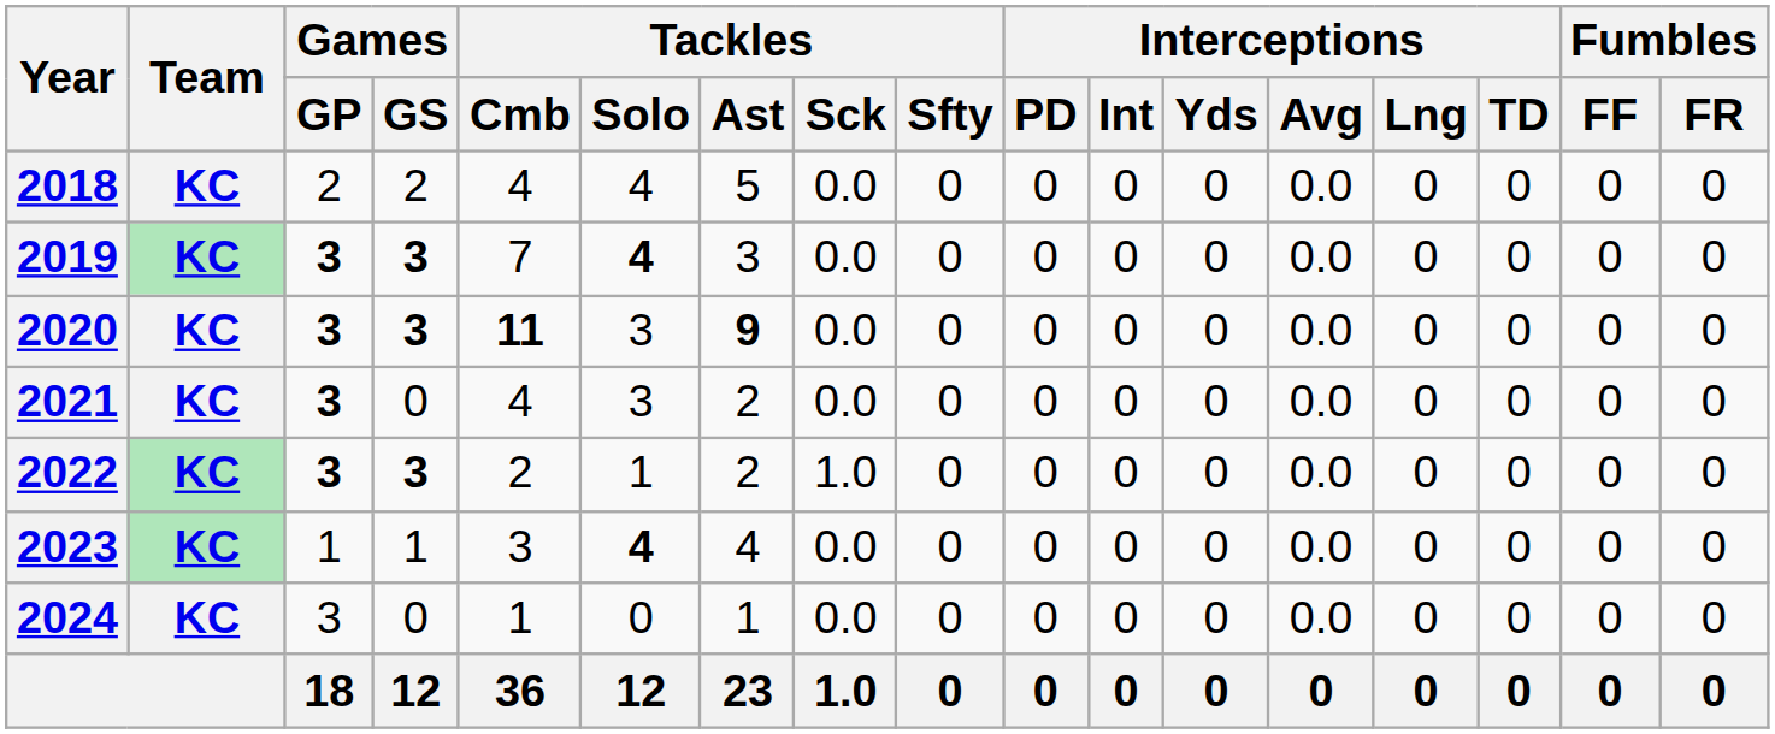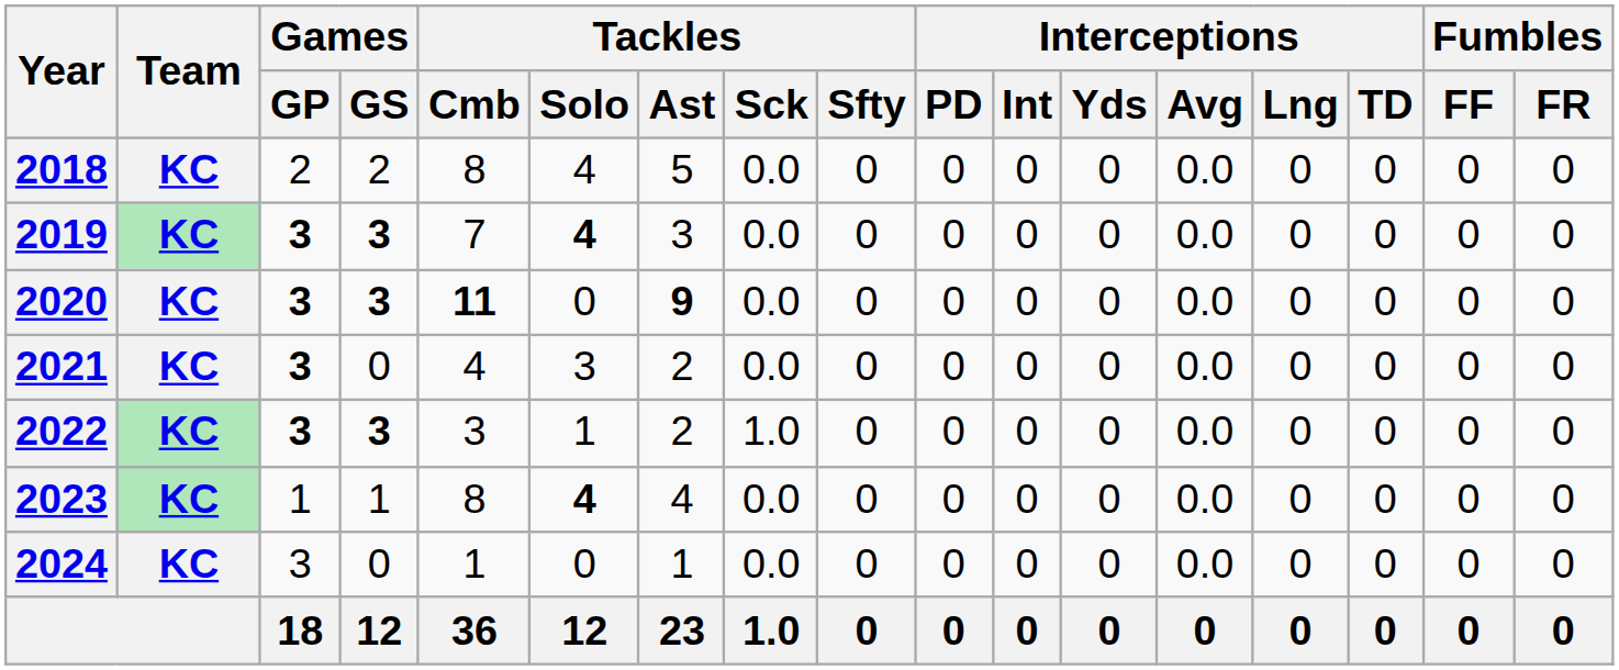 <table class="wikitable" style="text-align:center;">
 <tr>
 <th rowspan="2">Year</th>
 <th rowspan="2">Team</th>
 <th colspan="2">Games</th>
 <th colspan="5">Tackles</th>
 <th colspan="6">Interceptions</th>
 <th colspan="2">Fumbles</th>
 </tr>
 <tr>
 <th>GP</th>
 <th>GS</th>
 <th>Cmb</th>
 <th>Solo</th>
 <th>Ast</th>
 <th>Sck</th>
 <th>Sfty</th>
 <th>PD</th>
 <th>Int</th>
 <th>Yds</th>
 <th>Avg</th>
 <th>Lng</th>
 <th>TD</th>
 <th>FF</th>
 <th>FR</th>
 </tr>
 <tr>
 <th><a href='#'>2018</a></th>
 <th><a href='#'>KC</a></th>
 <td>2</td>
 <td>2</td>
-<td>4</td>
+<td>8</td>
 <td>4</td>
 <td>5</td>
 <td>0.0</td>
 <td>0</td>
 <td>0</td>
 <td>0</td>
 <td>0</td>
 <td>0.0</td>
 <td>0</td>
 <td>0</td>
 <td>0</td>
 <td>0</td>
 </tr>
 <tr>
 <th><a href='#'>2019</a></th>
 <th style="background:#afe6ba; width:3em;"><a href='#'>KC</a></th>
 <td><strong>3</strong></td>
 <td><strong>3</strong></td>
 <td>7</td>
 <td><strong>4</strong></td>
 <td>3</td>
 <td>0.0</td>
 <td>0</td>
 <td>0</td>
 <td>0</td>
 <td>0</td>
 <td>0.0</td>
 <td>0</td>
 <td>0</td>
 <td>0</td>
 <td>0</td>
 </tr>
 <tr>
 <th><a href='#'>2020</a></th>
 <th><a href='#'>KC</a></th>
 <td><strong>3</strong></td>
 <td><strong>3</strong></td>
 <td><strong>11</strong></td>
-<td>3</td>
+<td>0</td>
 <td><strong>9</strong></td>
 <td>0.0</td>
 <td>0</td>
 <td>0</td>
 <td>0</td>
 <td>0</td>
 <td>0.0</td>
 <td>0</td>
 <td>0</td>
 <td>0</td>
 <td>0</td>
 </tr>
 <tr>
 <th><a href='#'>2021</a></th>
 <th><a href='#'>KC</a></th>
 <td><strong>3</strong></td>
 <td>0</td>
 <td>4</td>
 <td>3</td>
 <td>2</td>
 <td>0.0</td>
 <td>0</td>
 <td>0</td>
 <td>0</td>
 <td>0</td>
 <td>0.0</td>
 <td>0</td>
 <td>0</td>
 <td>0</td>
 <td>0</td>
 </tr>
 <tr>
 <th><a href='#'>2022</a></th>
 <th style="background:#afe6ba; width:3em;"><a href='#'>KC</a></th>
 <td><strong>3</strong></td>
 <td><strong>3</strong></td>
-<td>2</td>
+<td>3</td>
 <td>1</td>
 <td>2</td>
 <td>1.0</td>
 <td>0</td>
 <td>0</td>
 <td>0</td>
 <td>0</td>
 <td>0.0</td>
 <td>0</td>
 <td>0</td>
 <td>0</td>
 <td>0</td>
 </tr>
 <tr>
 <th><a href='#'>2023</a></th>
 <th style="background:#afe6ba; width:3em;"><a href='#'>KC</a></th>
 <td>1</td>
 <td>1</td>
-<td>3</td>
+<td>8</td>
 <td><strong>4</strong></td>
 <td>4</td>
 <td>0.0</td>
 <td>0</td>
 <td>0</td>
 <td>0</td>
 <td>0</td>
 <td>0.0</td>
 <td>0</td>
 <td>0</td>
 <td>0</td>
 <td>0</td>
 </tr>
 <tr>
 <th><a href='#'>2024</a></th>
 <th><a href='#'>KC</a></th>
 <td>3</td>
 <td>0</td>
 <td>1</td>
 <td>0</td>
 <td>1</td>
 <td>0.0</td>
 <td>0</td>
 <td>0</td>
 <td>0</td>
 <td>0</td>
 <td>0.0</td>
 <td>0</td>
 <td>0</td>
 <td>0</td>
 <td>0</td>
 </tr>
 <tr>
 <th colspan="2"></th>
 <th>18</th>
 <th>12</th>
 <th>36</th>
 <th>12</th>
 <th>23</th>
 <th>1.0</th>
 <th>0</th>
 <th>0</th>
 <th>0</th>
 <th>0</th>
 <th>0</th>
 <th>0</th>
 <th>0</th>
 <th>0</th>
 <th>0</th>
 </tr>
 </table>
